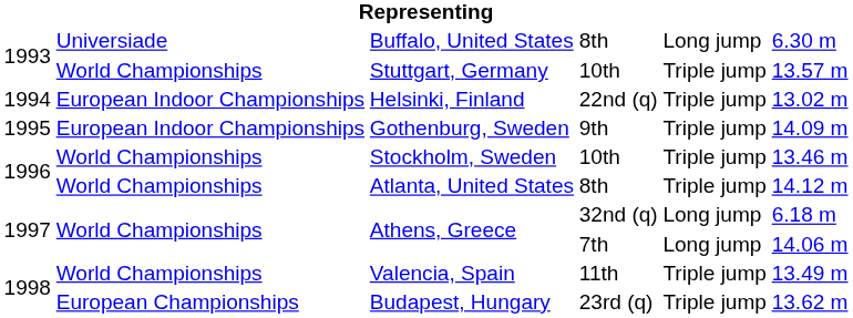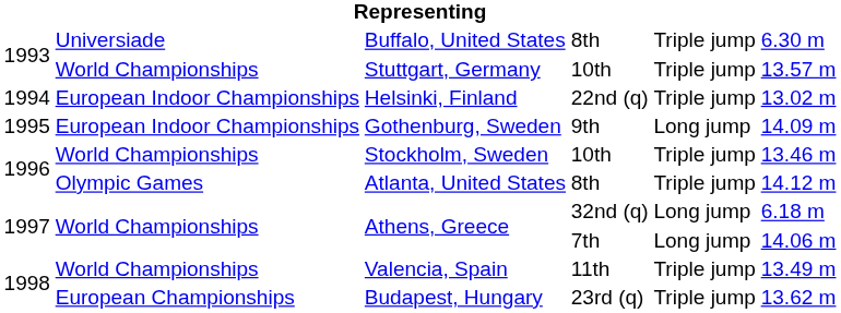 <table>
 <tr>
 <th colspan="6">Representing </th>
 </tr>
 <tr>
 <td rowspan=2>1993</td>
 <td><a href='#'>Universiade</a></td>
 <td><a href='#'>Buffalo, United States</a></td>
 <td>8th</td>
-<td>Long jump</td>
+<td>Triple jump</td>
 <td><a href='#'>6.30 m</a></td>
 </tr>
 <tr>
 <td><a href='#'>World Championships</a></td>
 <td><a href='#'>Stuttgart, Germany</a></td>
 <td>10th</td>
 <td>Triple jump</td>
 <td><a href='#'>13.57 m</a></td>
 </tr>
 <tr>
 <td>1994</td>
 <td><a href='#'>European Indoor Championships</a></td>
 <td><a href='#'>Helsinki, Finland</a></td>
 <td>22nd (q)</td>
 <td>Triple jump</td>
 <td><a href='#'>13.02 m</a></td>
 </tr>
 <tr>
 <td>1995</td>
 <td><a href='#'>European Indoor Championships</a></td>
 <td><a href='#'>Gothenburg, Sweden</a></td>
 <td>9th</td>
-<td>Triple jump</td>
+<td>Long jump</td>
 <td><a href='#'>14.09 m</a></td>
 </tr>
 <tr>
 <td rowspan=2>1996</td>
 <td><a href='#'>World Championships</a></td>
 <td><a href='#'>Stockholm, Sweden</a></td>
 <td>10th</td>
 <td>Triple jump</td>
 <td><a href='#'>13.46 m</a></td>
 </tr>
 <tr>
-<td><a href='#'>World Championships</a></td>
+<td><a href='#'>Olympic Games</a></td>
 <td><a href='#'>Atlanta, United States</a></td>
 <td>8th</td>
 <td>Triple jump</td>
 <td><a href='#'>14.12 m</a></td>
 </tr>
 <tr>
 <td rowspan=2>1997</td>
 <td rowspan=2><a href='#'>World Championships</a></td>
 <td rowspan=2><a href='#'>Athens, Greece</a></td>
 <td>32nd (q)</td>
 <td>Long jump</td>
 <td><a href='#'>6.18 m</a></td>
 </tr>
 <tr>
 <td>7th</td>
 <td>Long jump</td>
 <td><a href='#'>14.06 m</a></td>
 </tr>
 <tr>
 <td rowspan=2>1998</td>
 <td><a href='#'>World Championships</a></td>
 <td><a href='#'>Valencia, Spain</a></td>
 <td>11th</td>
 <td>Triple jump</td>
 <td><a href='#'>13.49 m</a></td>
 </tr>
 <tr>
 <td><a href='#'>European Championships</a></td>
 <td><a href='#'>Budapest, Hungary</a></td>
 <td>23rd (q)</td>
 <td>Triple jump</td>
 <td><a href='#'>13.62 m</a></td>
 </tr>
 </table>
